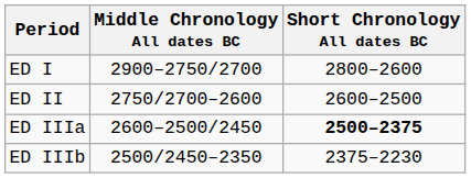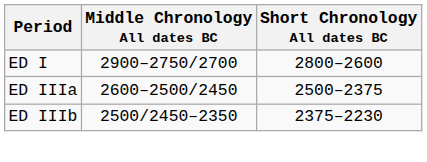 <table class="wikitable">
 <tr>
 <th>Period</th>
 <th>Middle Chronology<br><small>All dates BC</small></th>
 <th>Short Chronology<br><small>All dates BC</small></th>
 </tr>
 <tr>
 <td>ED I</td>
 <td align="center">2900–2750/2700</td>
 <td align="center">2800–2600</td>
 </tr>
 <tr>
-<td>ED II</td>
-<td align="center">2750/2700–2600</td>
-<td align="center">2600–2500</td>
-</tr>
-<tr>
 <td>ED IIIa</td>
 <td align="center">2600–2500/2450</td>
-<td align="center"><strong>2500–2375</strong></td>
+<td align="center">2500–2375</td>
 </tr>
 <tr>
 <td>ED IIIb</td>
 <td align="center">2500/2450–2350</td>
 <td align="center">2375–2230</td>
 </tr>
 </table>
